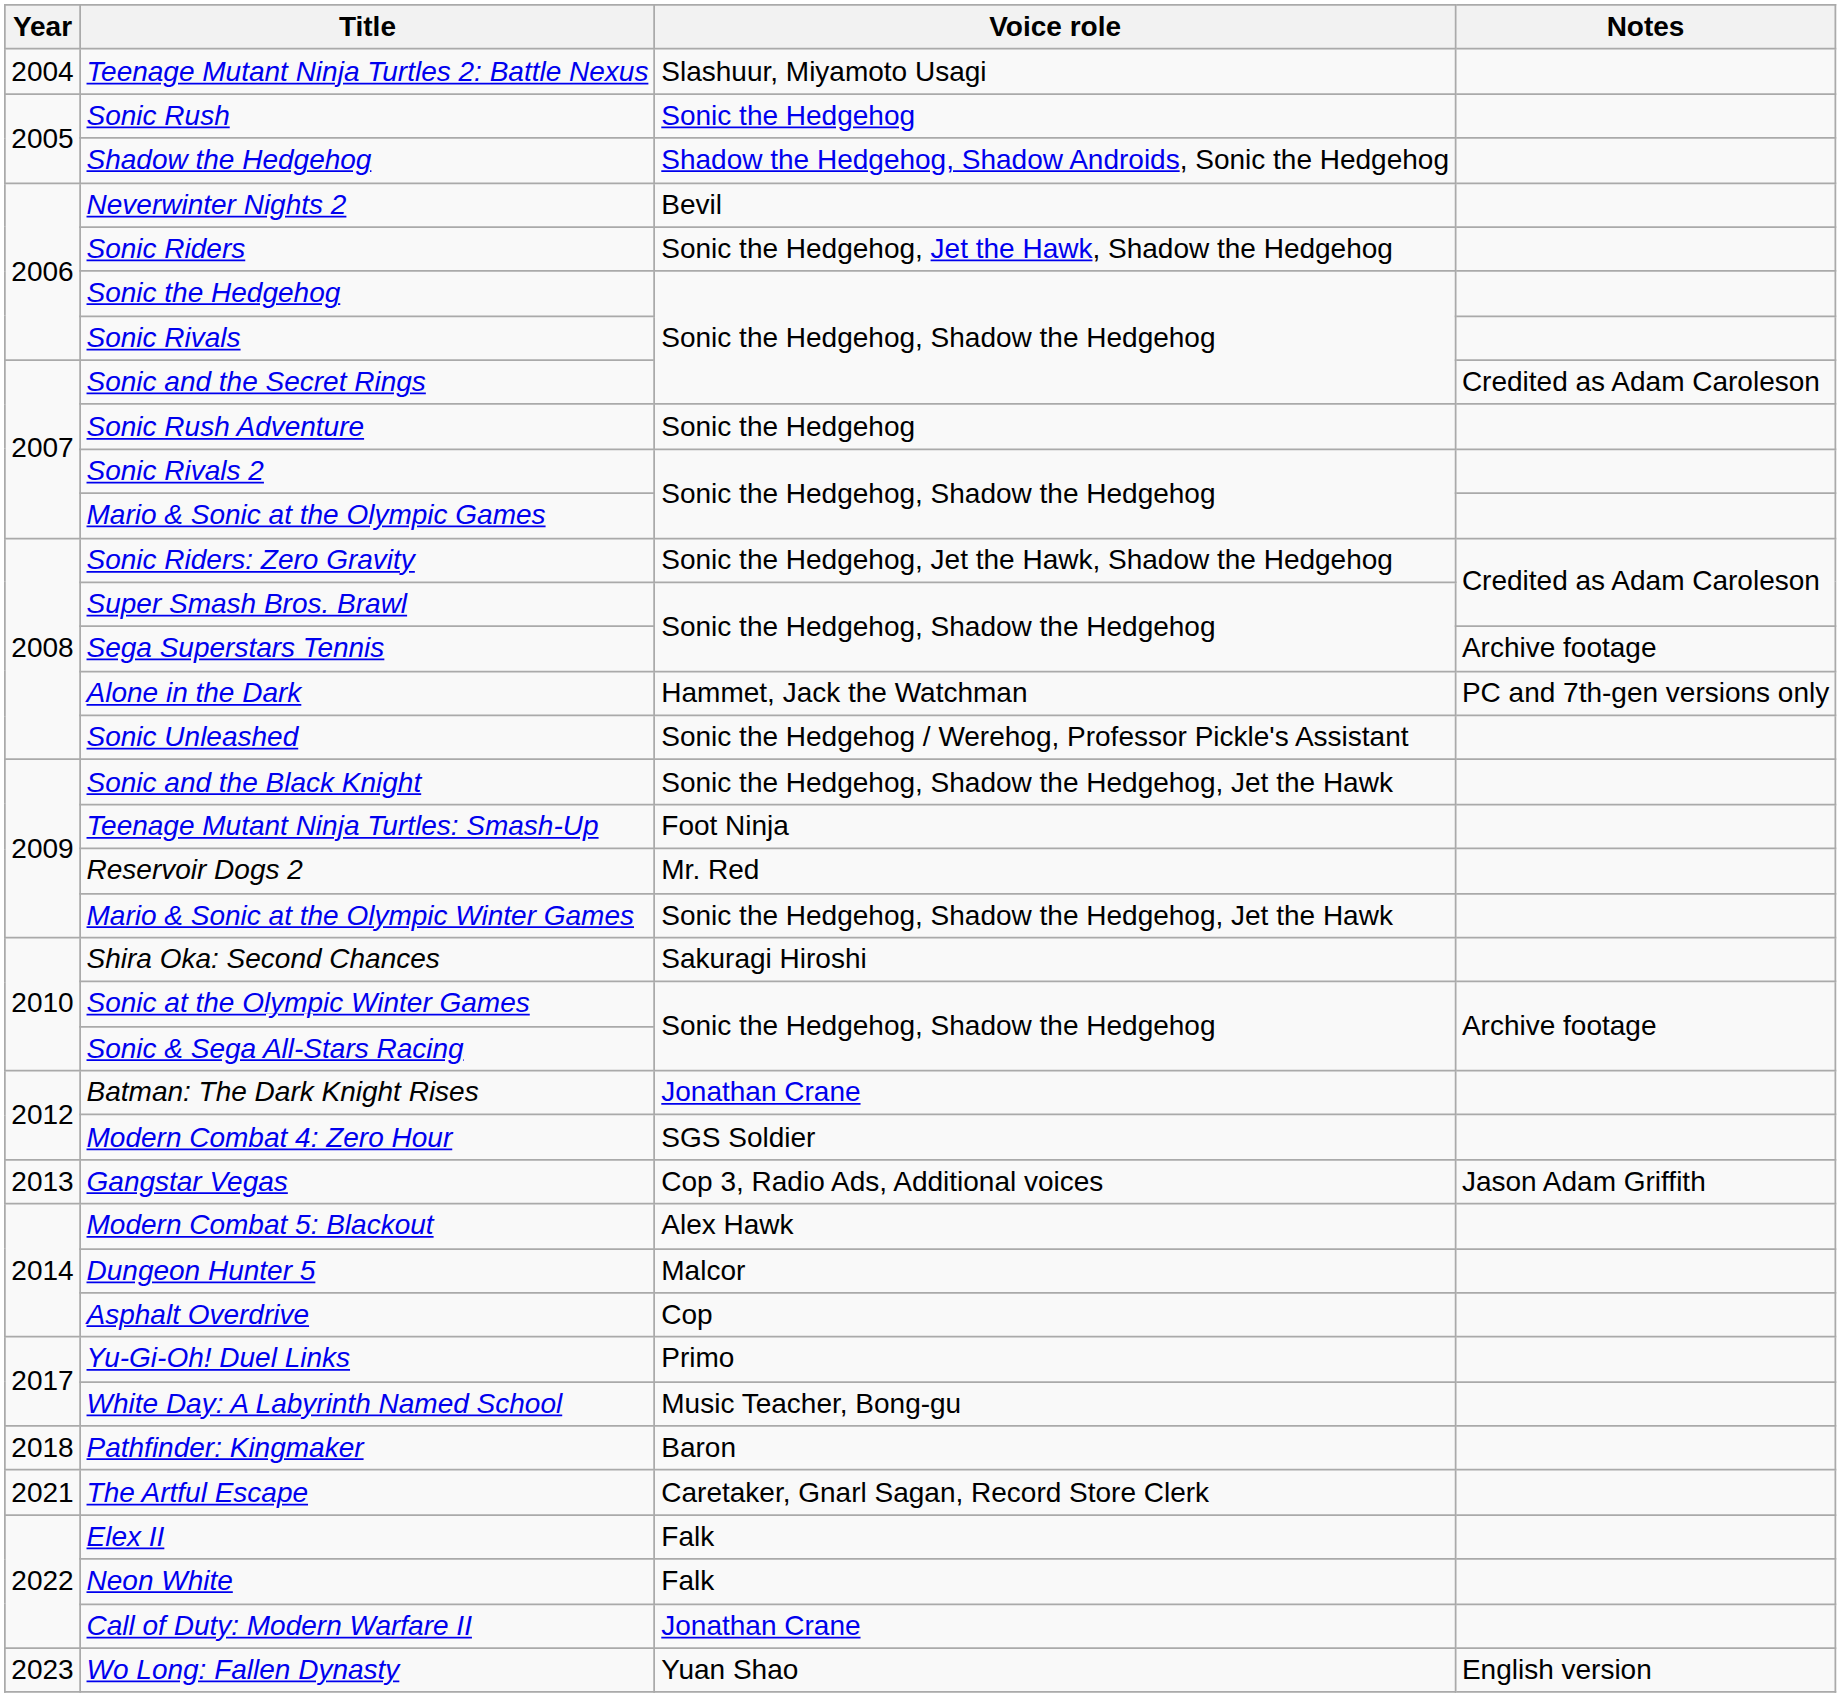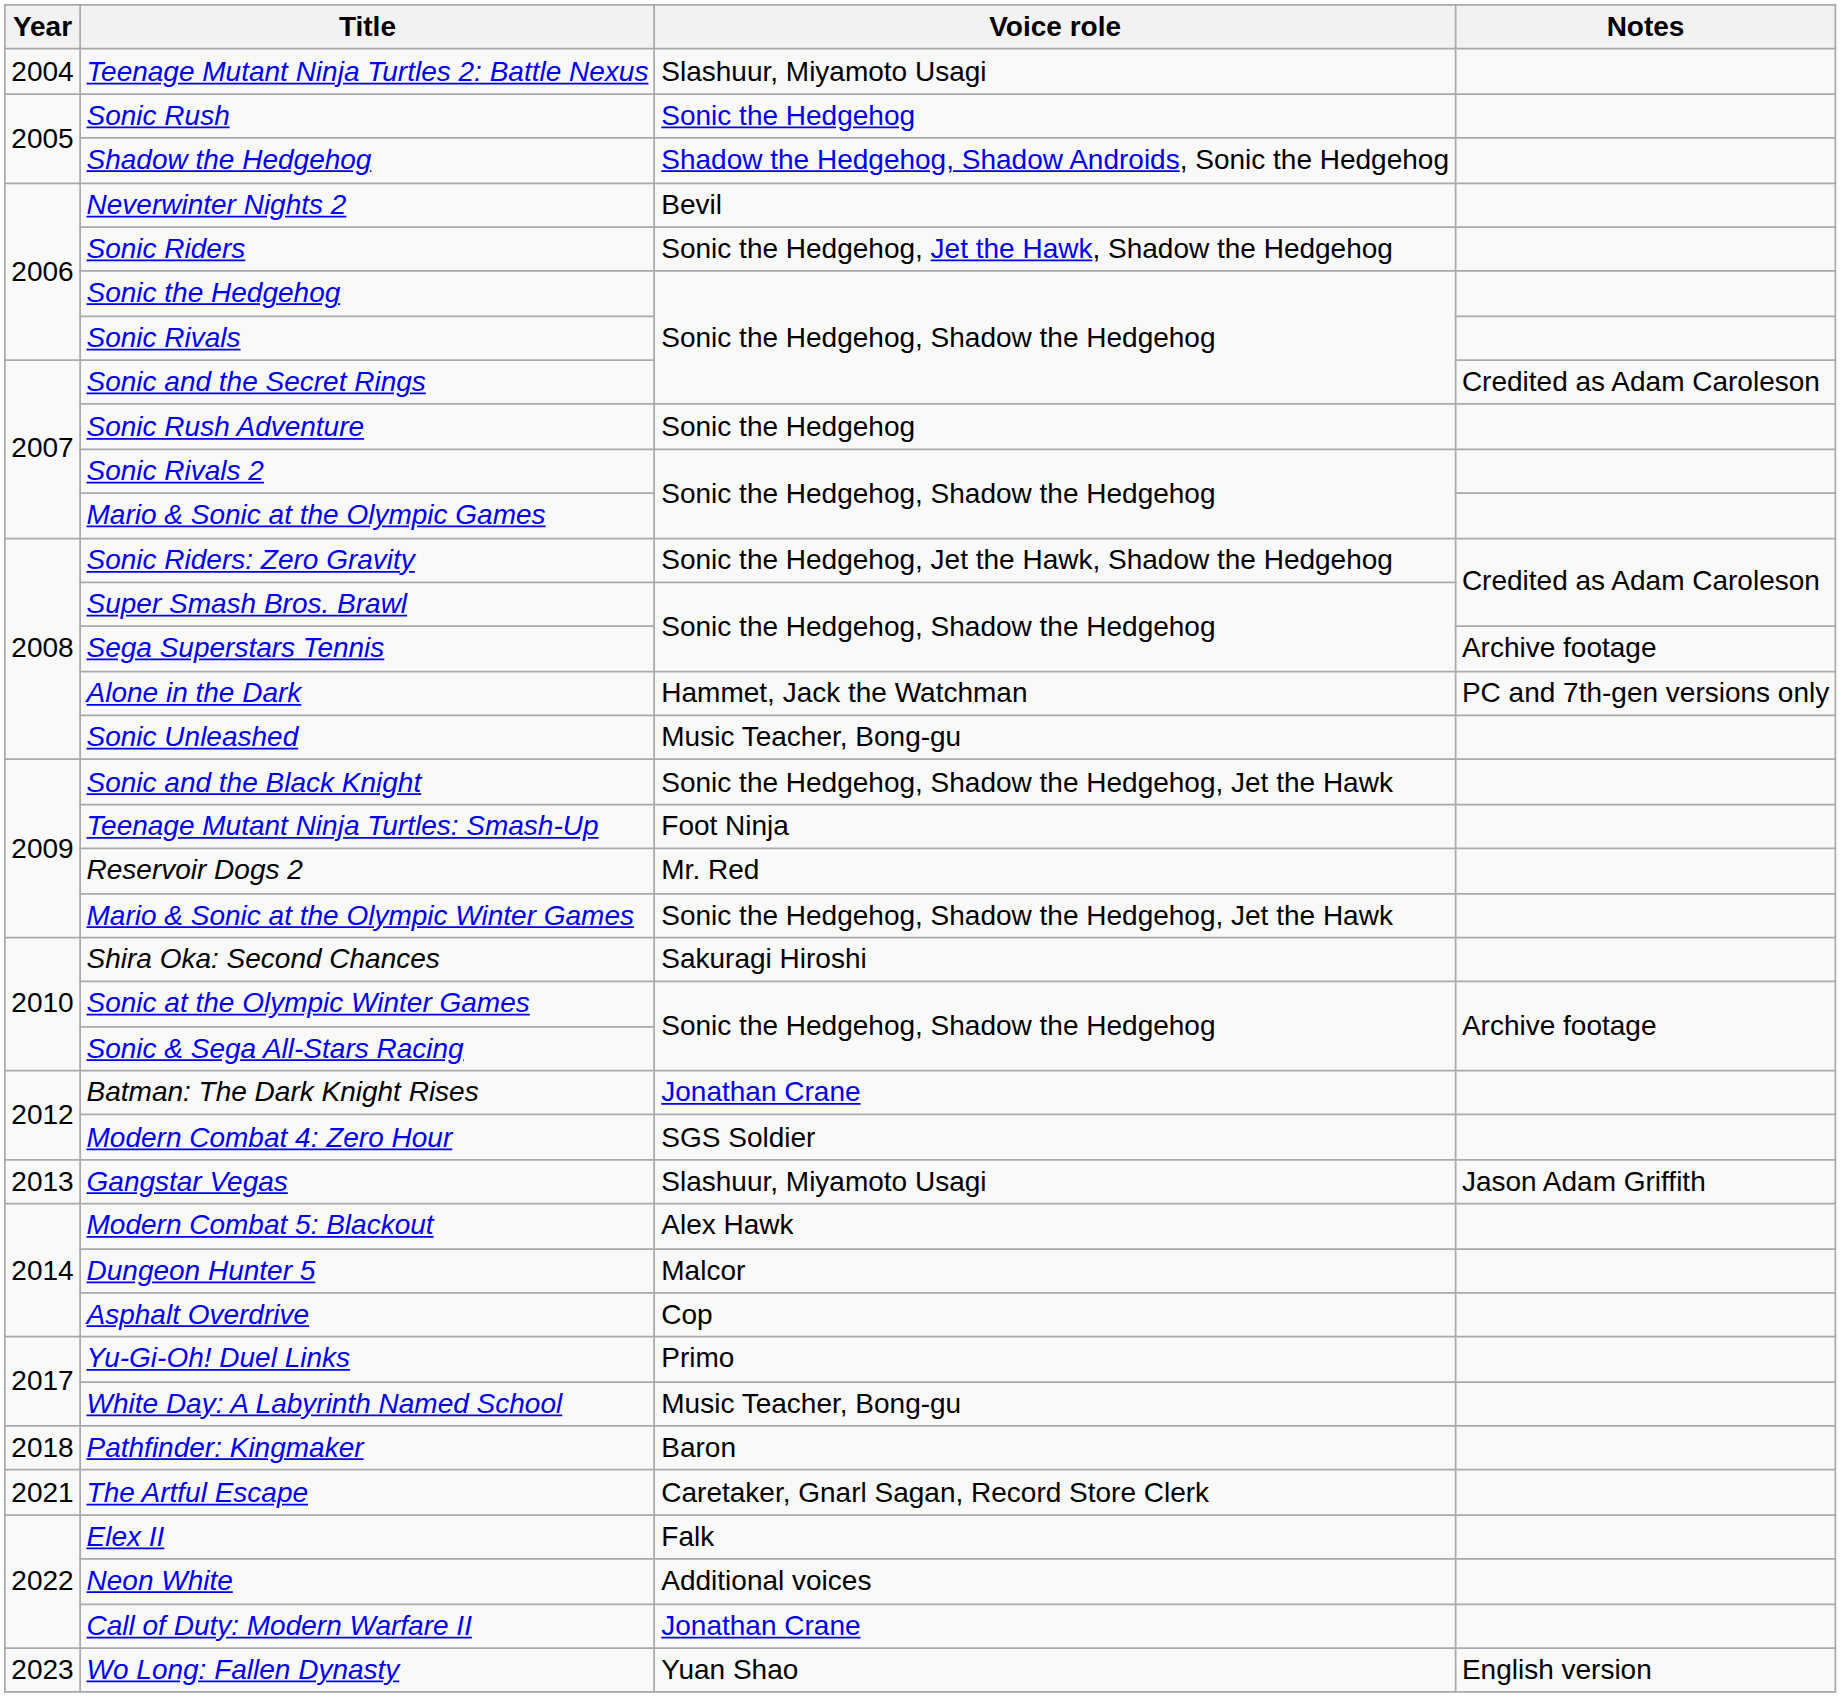 <table class="wikitable">
 <tr>
 <th>Year</th>
 <th>Title</th>
 <th>Voice role</th>
 <th>Notes</th>
 </tr>
 <tr>
 <td>2004</td>
 <td><em><a href='#'>Teenage Mutant Ninja Turtles 2: Battle Nexus</a></em></td>
 <td>Slashuur, Miyamoto Usagi</td>
 <td></td>
 </tr>
 <tr>
 <td rowspan="2">2005</td>
 <td><em><a href='#'>Sonic Rush</a></em></td>
 <td><a href='#'>Sonic the Hedgehog</a></td>
 <td></td>
 </tr>
 <tr>
 <td><em><a href='#'>Shadow the Hedgehog</a></em></td>
 <td><a href='#'>Shadow the Hedgehog, Shadow Androids</a>, Sonic the Hedgehog</td>
 <td></td>
 </tr>
 <tr>
 <td rowspan="4">2006</td>
 <td><em><a href='#'>Neverwinter Nights 2</a></em></td>
 <td>Bevil</td>
 <td></td>
 </tr>
 <tr>
 <td><em><a href='#'>Sonic Riders</a></em></td>
 <td>Sonic the Hedgehog, <a href='#'>Jet the Hawk</a>, Shadow the Hedgehog</td>
 <td></td>
 </tr>
 <tr>
 <td><em><a href='#'>Sonic the Hedgehog</a></em></td>
 <td rowspan="3">Sonic the Hedgehog, Shadow the Hedgehog</td>
 <td></td>
 </tr>
 <tr>
 <td><em><a href='#'>Sonic Rivals</a></em></td>
 <td></td>
 </tr>
 <tr>
 <td rowspan="4">2007</td>
 <td><em><a href='#'>Sonic and the Secret Rings</a></em></td>
 <td>Credited as Adam Caroleson</td>
 </tr>
 <tr>
 <td><em><a href='#'>Sonic Rush Adventure</a></em></td>
 <td>Sonic the Hedgehog</td>
 <td></td>
 </tr>
 <tr>
 <td><em><a href='#'>Sonic Rivals 2</a></em></td>
 <td rowspan = "2">Sonic the Hedgehog, Shadow the Hedgehog</td>
 <td></td>
 </tr>
 <tr>
 <td><em><a href='#'>Mario & Sonic at the Olympic Games</a></em></td>
 <td></td>
 </tr>
 <tr>
 <td rowspan="5">2008</td>
 <td><em><a href='#'>Sonic Riders: Zero Gravity</a></em></td>
 <td>Sonic the Hedgehog, Jet the Hawk, Shadow the Hedgehog</td>
 <td rowspan = "2">Credited as Adam Caroleson</td>
 </tr>
 <tr>
 <td><em><a href='#'>Super Smash Bros. Brawl</a></em></td>
 <td rowspan="2">Sonic the Hedgehog, Shadow the Hedgehog</td>
 </tr>
 <tr>
 <td><em><a href='#'>Sega Superstars Tennis</a></em></td>
 <td>Archive footage</td>
 </tr>
 <tr>
 <td><em><a href='#'>Alone in the Dark</a></em></td>
 <td>Hammet, Jack the Watchman</td>
 <td>PC and 7th-gen versions only</td>
 </tr>
 <tr>
 <td><em><a href='#'>Sonic Unleashed</a></em></td>
-<td>Sonic the Hedgehog / Werehog, Professor Pickle's Assistant</td>
+<td>Music Teacher, Bong-gu</td>
 <td></td>
 </tr>
 <tr>
 <td rowspan="4">2009</td>
 <td><em><a href='#'>Sonic and the Black Knight</a></em></td>
 <td>Sonic the Hedgehog, Shadow the Hedgehog, Jet the Hawk</td>
 <td></td>
 </tr>
 <tr>
 <td><em><a href='#'>Teenage Mutant Ninja Turtles: Smash-Up</a></em></td>
 <td>Foot Ninja</td>
 <td></td>
 </tr>
 <tr>
 <td><em> Reservoir Dogs 2</em></td>
 <td>Mr. Red</td>
 <td></td>
 </tr>
 <tr>
 <td><em><a href='#'>Mario & Sonic at the Olympic Winter Games</a></em></td>
 <td>Sonic the Hedgehog, Shadow the Hedgehog, Jet the Hawk</td>
 <td></td>
 </tr>
 <tr>
 <td rowspan="3">2010</td>
 <td><em>Shira Oka: Second Chances</em></td>
 <td>Sakuragi Hiroshi</td>
 <td></td>
 </tr>
 <tr>
 <td><em><a href='#'>Sonic at the Olympic Winter Games</a></em></td>
 <td rowspan=2>Sonic the Hedgehog, Shadow the Hedgehog</td>
 <td rowspan=2>Archive footage</td>
 </tr>
 <tr>
 <td><em><a href='#'>Sonic & Sega All-Stars Racing</a></em></td>
 </tr>
 <tr>
 <td rowspan="2">2012</td>
 <td><em>Batman: The Dark Knight Rises</em></td>
 <td><a href='#'>Jonathan Crane</a></td>
 <td></td>
 </tr>
 <tr>
 <td><em><a href='#'>Modern Combat 4: Zero Hour</a></em></td>
 <td>SGS Soldier</td>
 <td></td>
 </tr>
 <tr>
 <td>2013</td>
 <td><em><a href='#'>Gangstar Vegas</a></em></td>
-<td>Cop 3, Radio Ads, Additional voices</td>
+<td>Slashuur, Miyamoto Usagi</td>
 <td>Jason Adam Griffith</td>
 </tr>
 <tr>
 <td rowspan="3">2014</td>
 <td><em><a href='#'>Modern Combat 5: Blackout</a></em></td>
 <td>Alex Hawk</td>
 <td></td>
 </tr>
 <tr>
 <td><em><a href='#'>Dungeon Hunter 5</a></em></td>
 <td>Malcor</td>
 <td></td>
 </tr>
 <tr>
 <td><em><a href='#'>Asphalt Overdrive</a></em></td>
 <td>Cop</td>
 <td></td>
 </tr>
 <tr>
 <td rowspan="2">2017</td>
 <td><em><a href='#'>Yu-Gi-Oh! Duel Links</a></em></td>
 <td>Primo</td>
 <td></td>
 </tr>
 <tr>
 <td><em><a href='#'>White Day: A Labyrinth Named School</a></em></td>
 <td>Music Teacher, Bong-gu</td>
 <td></td>
 </tr>
 <tr>
 <td>2018</td>
 <td><em><a href='#'>Pathfinder: Kingmaker</a></em></td>
 <td>Baron</td>
 <td></td>
 </tr>
 <tr>
 <td>2021</td>
 <td><em><a href='#'>The Artful Escape</a></em></td>
 <td>Caretaker, Gnarl Sagan, Record Store Clerk</td>
 <td></td>
 </tr>
 <tr>
 <td rowspan="3">2022</td>
 <td><em><a href='#'>Elex II</a></em></td>
 <td>Falk</td>
 <td></td>
 </tr>
 <tr>
 <td><em><a href='#'>Neon White</a></em></td>
-<td>Falk</td>
+<td>Additional voices</td>
 <td></td>
 </tr>
 <tr>
 <td><a href='#'><em>Call of Duty: Modern Warfare II</em></a></td>
 <td><a href='#'>Jonathan Crane</a></td>
 <td></td>
 </tr>
 <tr>
 <td>2023</td>
 <td><em><a href='#'>Wo Long: Fallen Dynasty</a></em></td>
 <td>Yuan Shao</td>
 <td>English version</td>
 </tr>
 </table>
